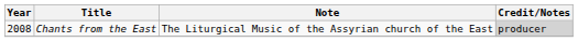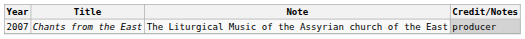 <table class="wikitable sortable">
 <tr>
 <th>Year</th>
 <th>Title</th>
 <th>Note</th>
 <th class="unsortable">Credit/Notes</th>
 </tr>
 <tr>
-<td>2008</td>
+<td>2007</td>
 <td><em>Chants from the East</em></td>
 <td>The Liturgical Music of the Assyrian church of the East</td>
 <td style="background: lightgrey;">producer</td>
 </tr>
 <tr>
 </tr>
 </table>
